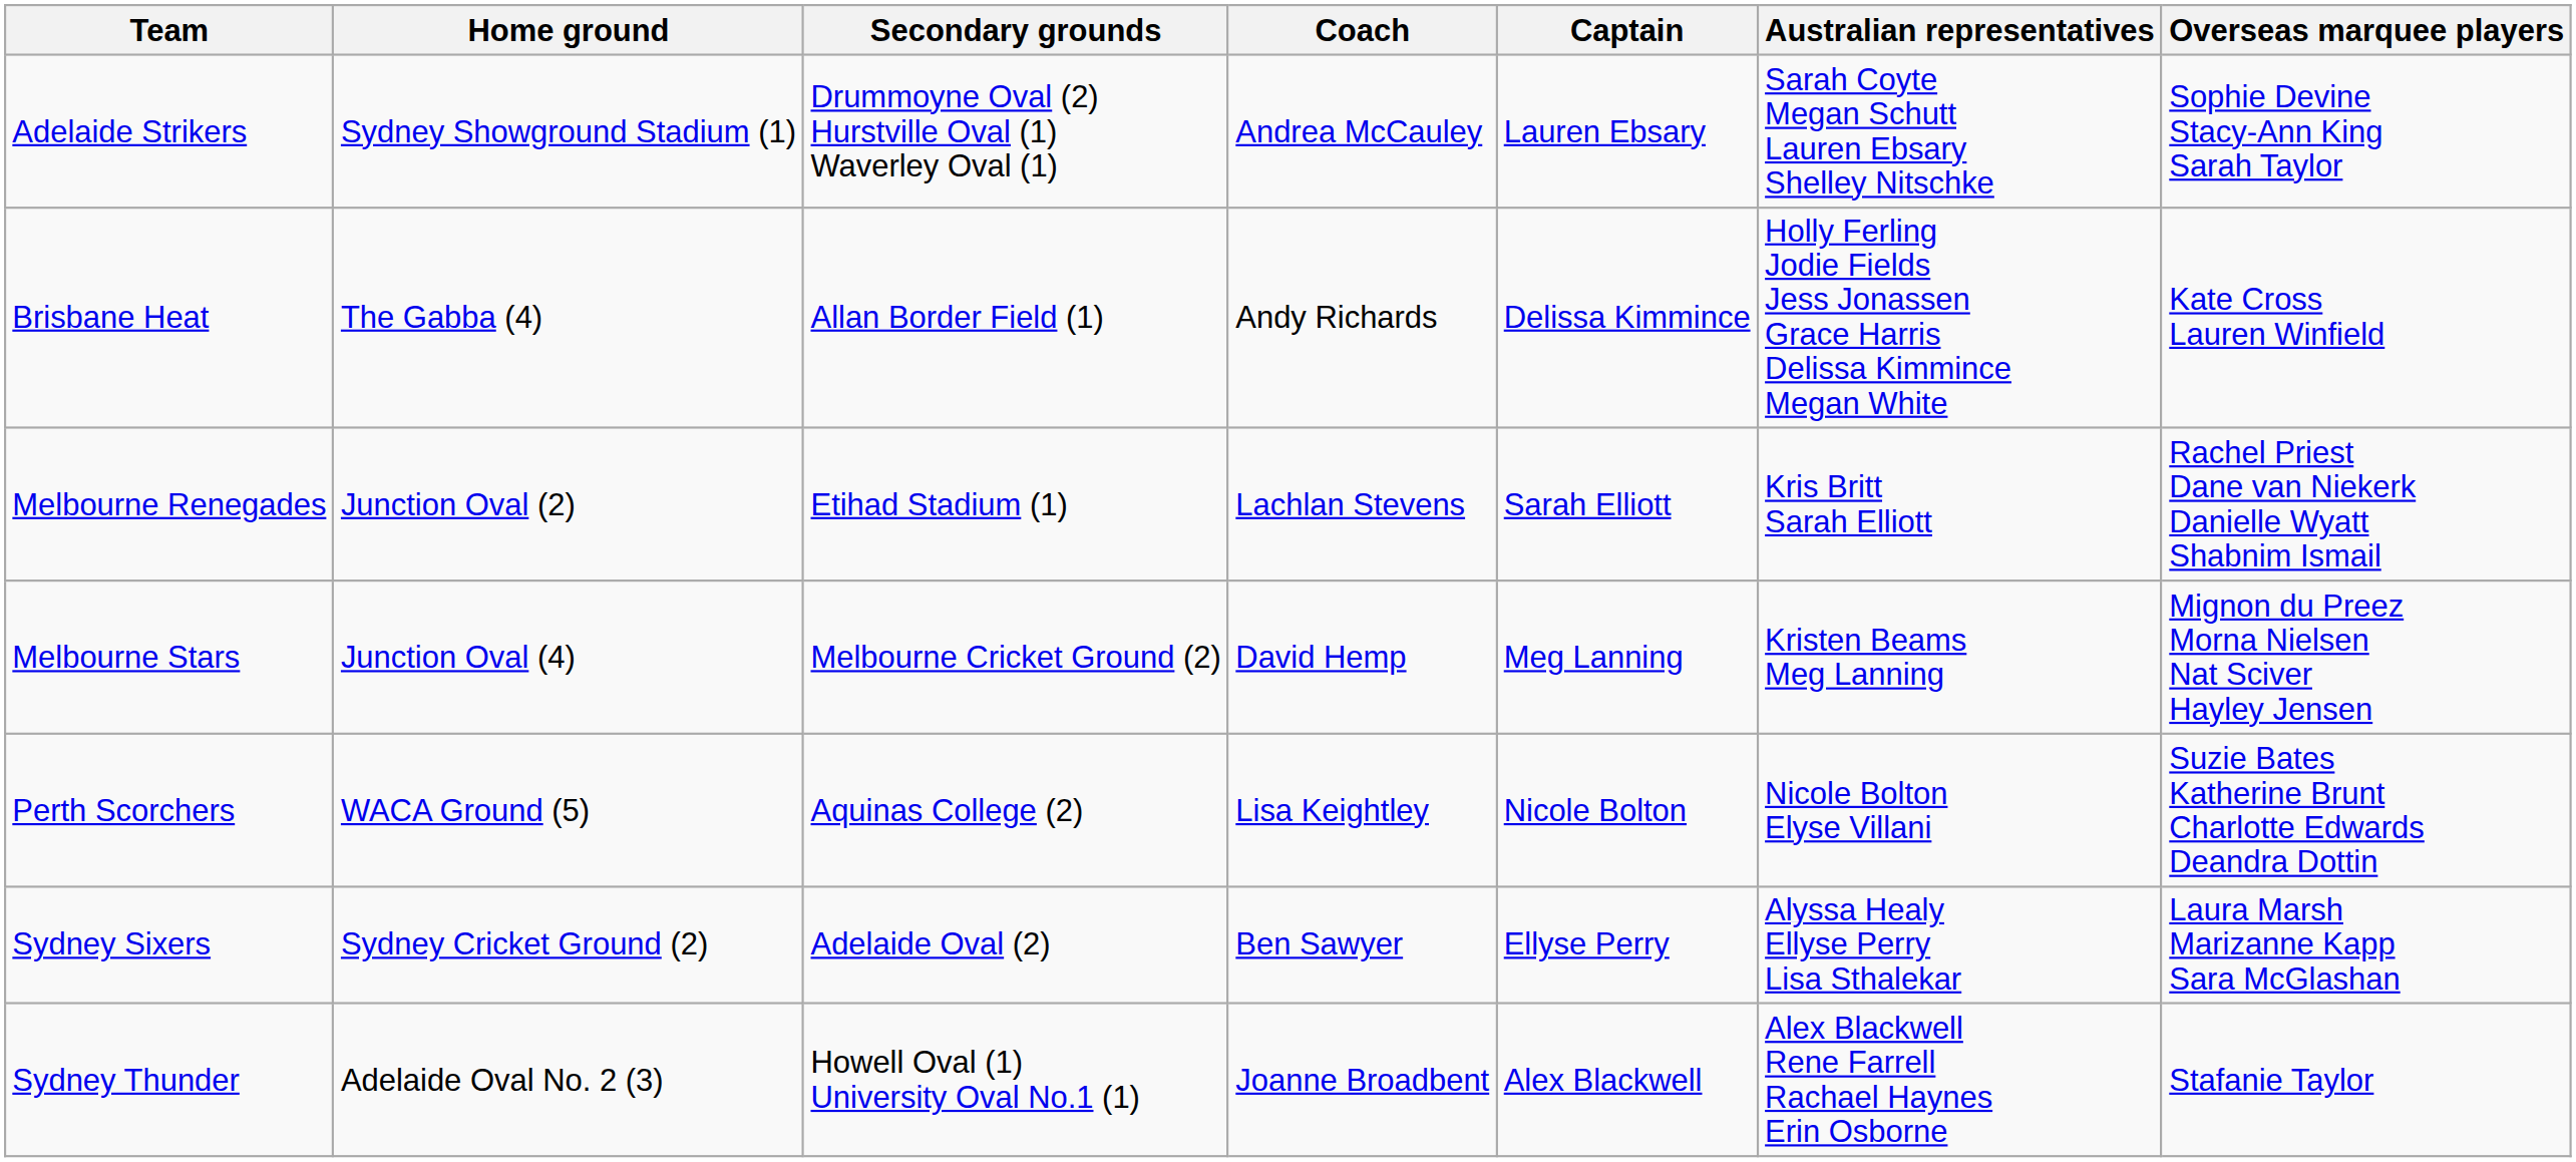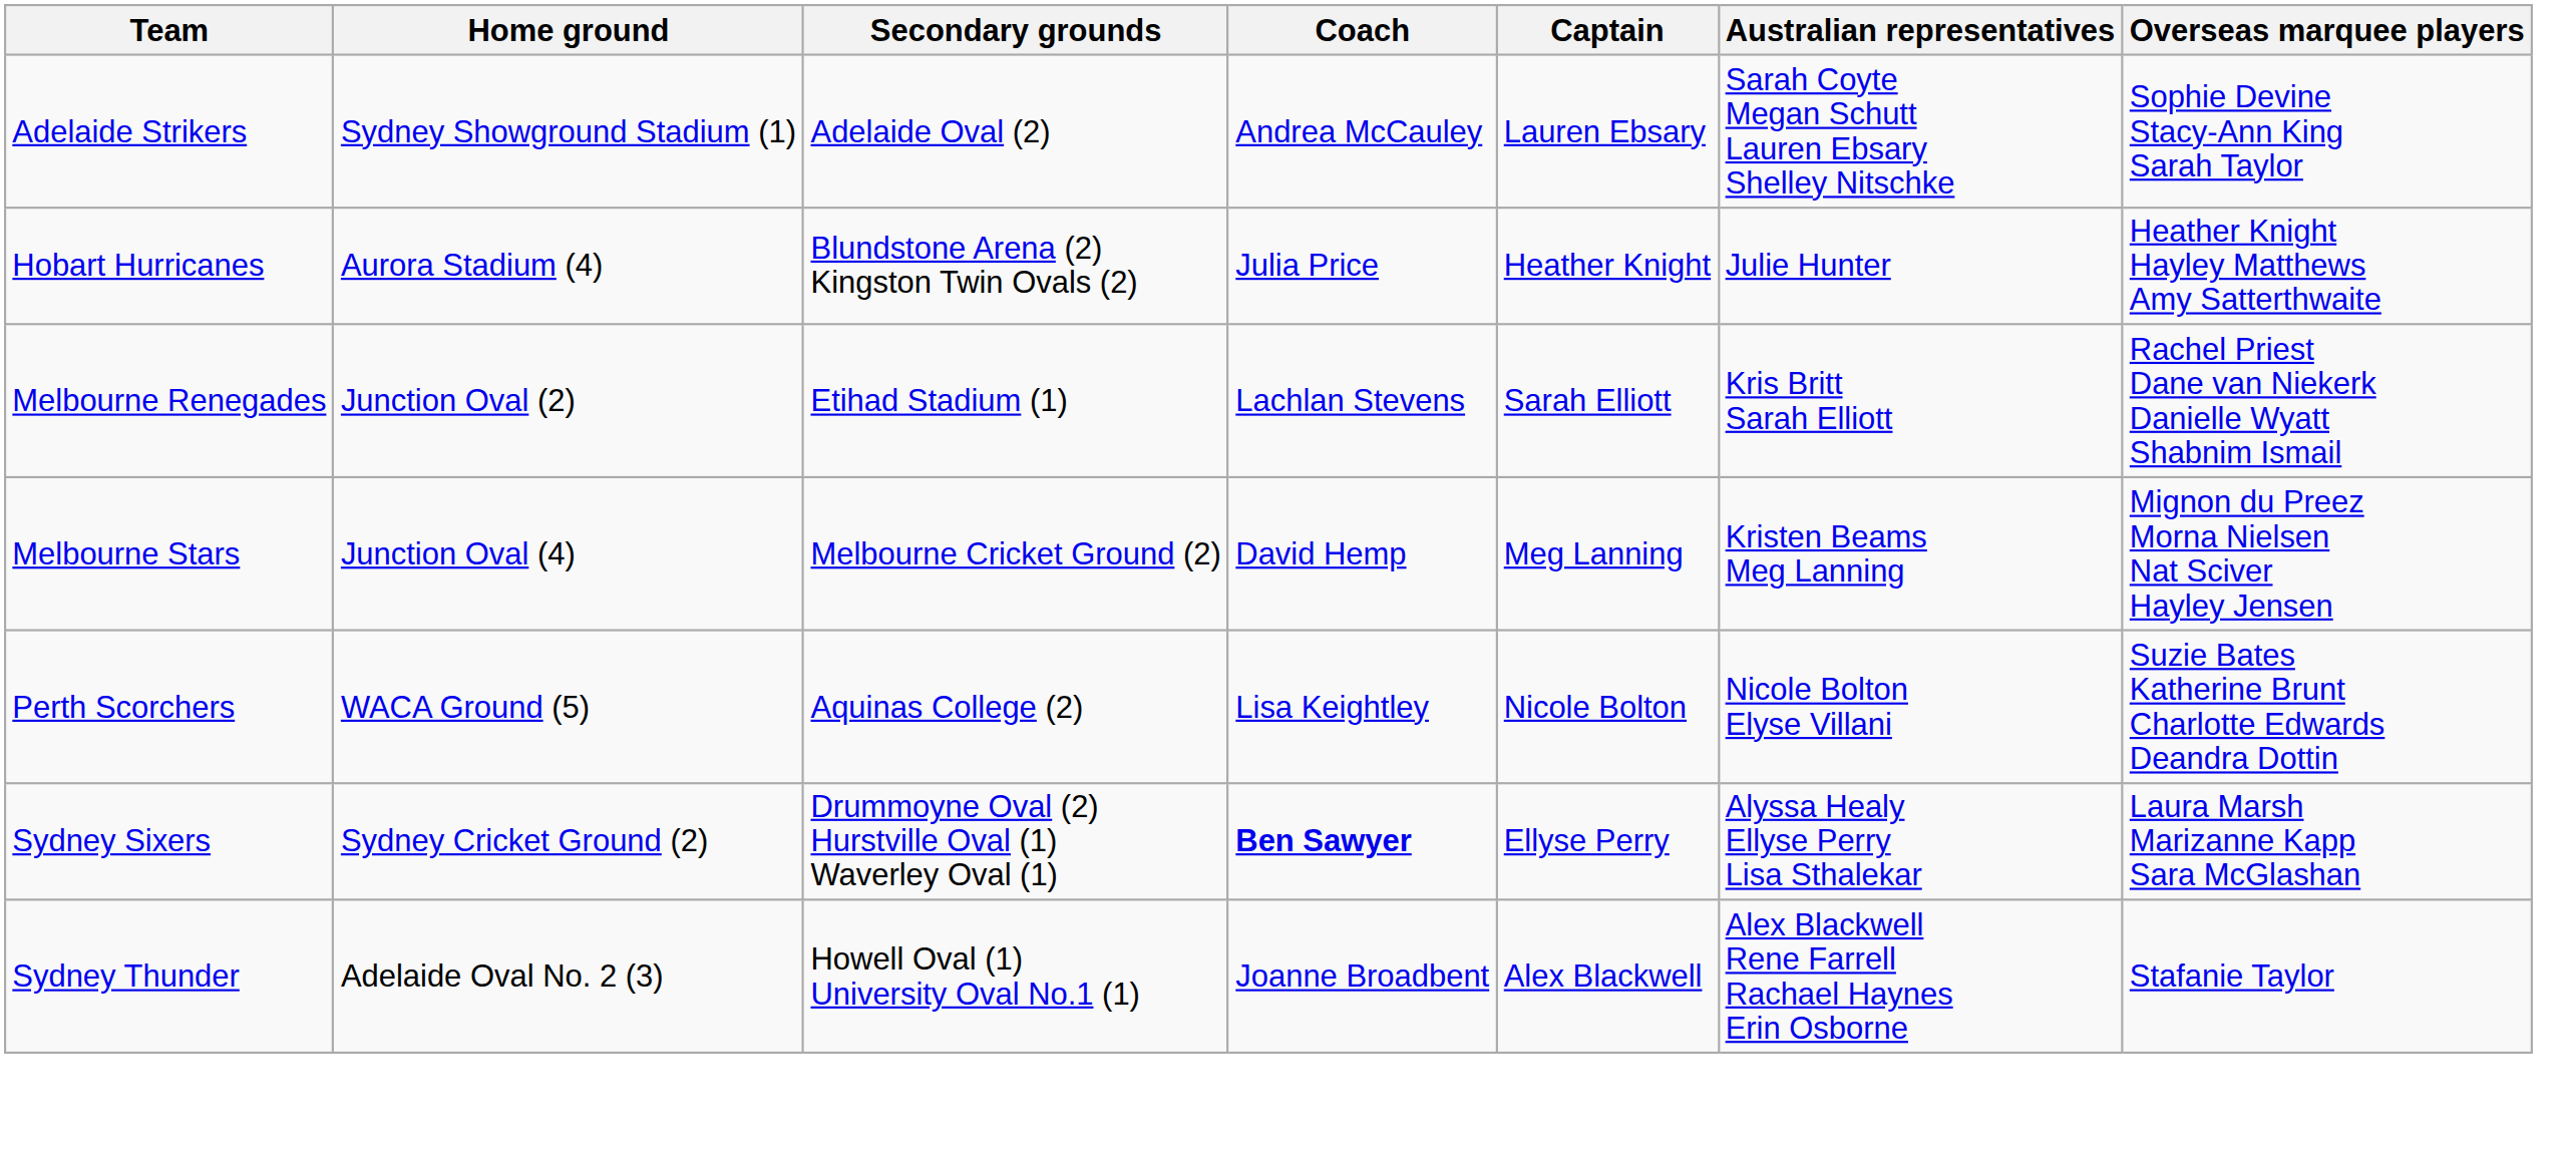 <table class= "wikitable" style="font-size:90%">
 <tr>
 <th>Team</th>
 <th>Home ground</th>
 <th>Secondary grounds</th>
 <th>Coach</th>
 <th>Captain</th>
 <th>Australian representatives</th>
 <th>Overseas marquee players</th>
 </tr>
 <tr>
 <td><a href='#'>Adelaide Strikers</a></td>
 <td><a href='#'>Sydney Showground Stadium</a> (1)</td>
-<td><a href='#'>Drummoyne Oval</a> (2)<br><a href='#'>Hurstville Oval</a> (1)<br>Waverley Oval (1)</td>
+<td><a href='#'>Adelaide Oval</a> (2)</td>
 <td><a href='#'>Andrea McCauley</a></td>
 <td><a href='#'>Lauren Ebsary</a></td>
 <td><a href='#'>Sarah Coyte</a><br><a href='#'>Megan Schutt</a><br><a href='#'>Lauren Ebsary</a><br><a href='#'>Shelley Nitschke</a></td>
 <td><a href='#'>Sophie Devine</a><br> <a href='#'>Stacy-Ann King</a><br> <a href='#'>Sarah Taylor</a></td>
 </tr>
 <tr>
-<td><a href='#'>Brisbane Heat</a></td>
-<td><a href='#'>The Gabba</a> (4)</td>
-<td><a href='#'>Allan Border Field</a> (1)</td>
-<td>Andy Richards</td>
-<td><a href='#'>Delissa Kimmince</a></td>
-<td><a href='#'>Holly Ferling</a><br><a href='#'>Jodie Fields</a><br><a href='#'>Jess Jonassen</a><br><a href='#'>Grace Harris</a><br><a href='#'>Delissa Kimmince</a><br><a href='#'>Megan White</a></td>
-<td><a href='#'>Kate Cross</a><br> <a href='#'>Lauren Winfield</a></td>
+<td><a href='#'>Hobart Hurricanes</a></td>
+<td><a href='#'>Aurora Stadium</a> (4)</td>
+<td><a href='#'>Blundstone Arena</a> (2)<br>Kingston Twin Ovals (2)</td>
+<td><a href='#'>Julia Price</a></td>
+<td><a href='#'>Heather Knight</a></td>
+<td><a href='#'>Julie Hunter</a></td>
+<td><a href='#'>Heather Knight</a><br> <a href='#'>Hayley Matthews</a><br> <a href='#'>Amy Satterthwaite</a></td>
 </tr>
 <tr>
 <td><a href='#'>Melbourne Renegades</a></td>
 <td><a href='#'>Junction Oval</a> (2)</td>
 <td><a href='#'>Etihad Stadium</a> (1)</td>
 <td><a href='#'>Lachlan Stevens</a></td>
 <td><a href='#'>Sarah Elliott</a></td>
 <td><a href='#'>Kris Britt</a><br><a href='#'>Sarah Elliott</a></td>
 <td><a href='#'>Rachel Priest</a><br> <a href='#'>Dane van Niekerk</a><br> <a href='#'>Danielle Wyatt</a><br> <a href='#'>Shabnim Ismail</a></td>
 </tr>
 <tr>
 <td><a href='#'>Melbourne Stars</a></td>
 <td><a href='#'>Junction Oval</a> (4)</td>
 <td><a href='#'>Melbourne Cricket Ground</a> (2)</td>
 <td><a href='#'>David Hemp</a></td>
 <td><a href='#'>Meg Lanning</a></td>
 <td><a href='#'>Kristen Beams</a><br><a href='#'>Meg Lanning</a></td>
 <td><a href='#'>Mignon du Preez</a><br> <a href='#'>Morna Nielsen</a><br> <a href='#'>Nat Sciver</a><br> <a href='#'>Hayley Jensen</a></td>
 </tr>
 <tr>
 <td><a href='#'>Perth Scorchers</a></td>
 <td><a href='#'>WACA Ground</a> (5)</td>
 <td><a href='#'>Aquinas College</a> (2)</td>
 <td><a href='#'>Lisa Keightley</a></td>
 <td><a href='#'>Nicole Bolton</a></td>
 <td><a href='#'>Nicole Bolton</a><br><a href='#'>Elyse Villani</a></td>
 <td><a href='#'>Suzie Bates</a><br> <a href='#'>Katherine Brunt</a><br> <a href='#'>Charlotte Edwards</a><br> <a href='#'>Deandra Dottin</a></td>
 </tr>
 <tr>
 <td><a href='#'>Sydney Sixers</a></td>
 <td><a href='#'>Sydney Cricket Ground</a> (2)</td>
-<td><a href='#'>Adelaide Oval</a> (2)</td>
-<td><a href='#'>Ben Sawyer</a></td>
+<td><a href='#'>Drummoyne Oval</a> (2)<br><a href='#'>Hurstville Oval</a> (1)<br>Waverley Oval (1)</td>
+<td><strong><a href='#'>Ben Sawyer</a></strong></td>
 <td><a href='#'>Ellyse Perry</a></td>
 <td><a href='#'>Alyssa Healy</a><br><a href='#'>Ellyse Perry</a><br><a href='#'>Lisa Sthalekar</a></td>
 <td><a href='#'>Laura Marsh</a><br> <a href='#'>Marizanne Kapp</a><br> <a href='#'>Sara McGlashan</a></td>
 </tr>
 <tr>
 <td><a href='#'>Sydney Thunder</a></td>
 <td>Adelaide Oval No. 2 (3)</td>
 <td>Howell Oval (1)<br><a href='#'>University Oval No.1</a> (1)</td>
 <td><a href='#'>Joanne Broadbent</a></td>
 <td><a href='#'>Alex Blackwell</a></td>
 <td><a href='#'>Alex Blackwell</a><br><a href='#'>Rene Farrell</a><br><a href='#'>Rachael Haynes</a><br><a href='#'>Erin Osborne</a></td>
 <td><a href='#'>Stafanie Taylor</a></td>
 </tr>
 </table>
